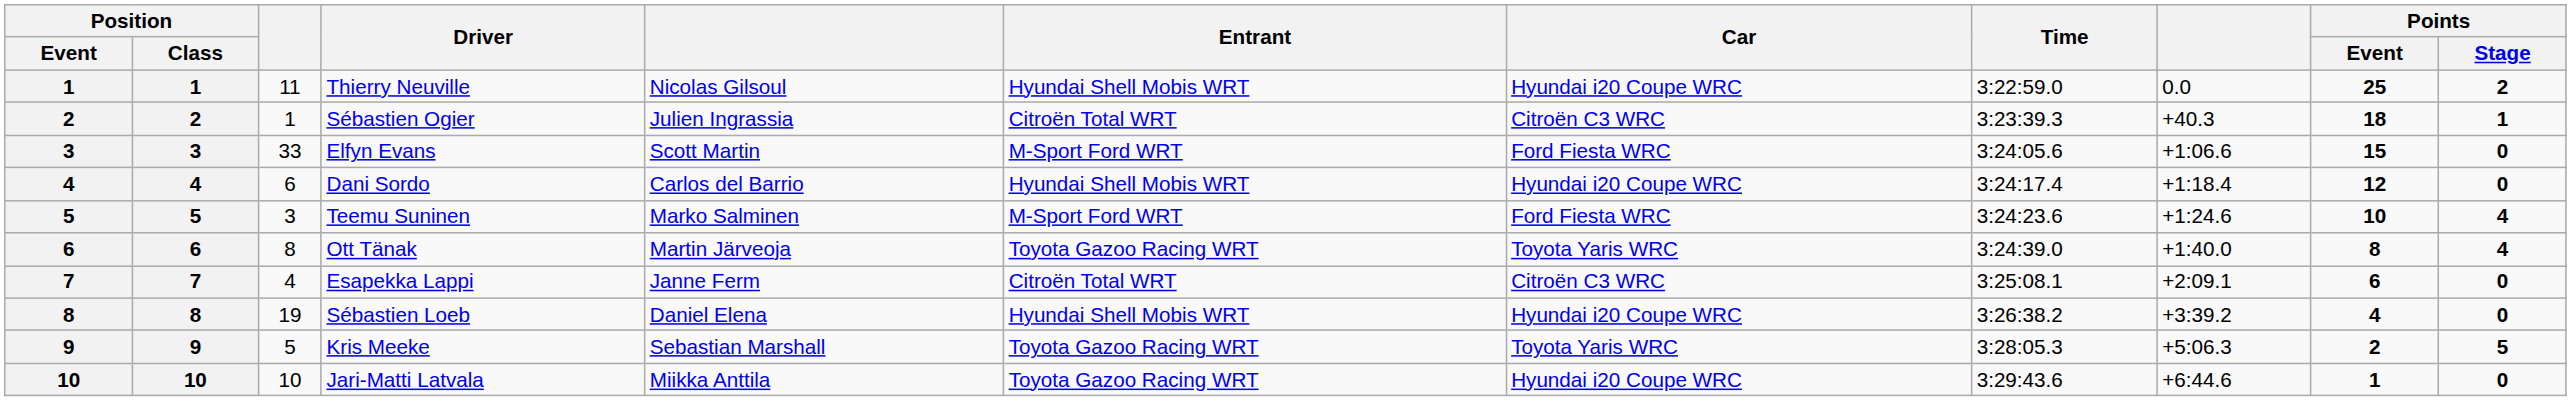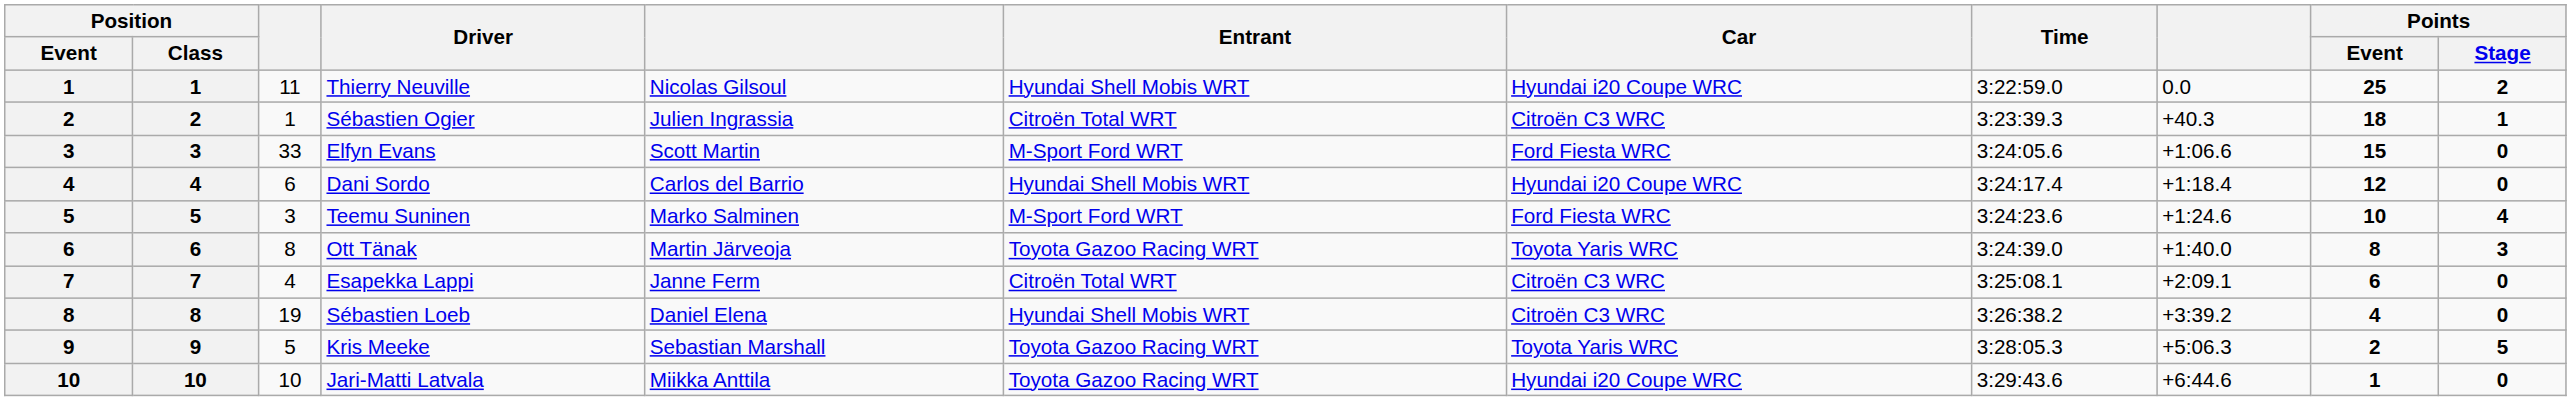 <table class="wikitable" width=85% style="font-size: 85%;">
 <tr>
 <th colspan="2">Position</th>
 <th rowspan="2"></th>
 <th rowspan="2">Driver</th>
 <th rowspan="2"></th>
 <th rowspan="2">Entrant</th>
 <th rowspan="2">Car</th>
 <th rowspan="2">Time</th>
 <th rowspan="2"></th>
 <th colspan="2">Points</th>
 </tr>
 <tr>
 <th>Event</th>
 <th>Class</th>
 <th>Event</th>
 <th><a href='#'>Stage</a></th>
 </tr>
 <tr>
 <th>1</th>
 <th>1</th>
 <td align="center">11</td>
 <td><a href='#'>Thierry Neuville</a></td>
 <td><a href='#'>Nicolas Gilsoul</a></td>
 <td><a href='#'>Hyundai Shell Mobis WRT</a></td>
 <td nowrap><a href='#'>Hyundai i20 Coupe WRC</a></td>
 <td>3:22:59.0</td>
 <td>0.0</td>
 <td align="center"><strong>25</strong></td>
 <td align="center"><strong>2</strong></td>
 </tr>
 <tr>
 <th>2</th>
 <th>2</th>
 <td align="center">1</td>
 <td><a href='#'>Sébastien Ogier</a></td>
 <td><a href='#'>Julien Ingrassia</a></td>
 <td><a href='#'>Citroën Total WRT</a></td>
 <td><a href='#'>Citroën C3 WRC</a></td>
 <td>3:23:39.3</td>
 <td>+40.3</td>
 <td align="center"><strong>18</strong></td>
 <td align="center"><strong>1</strong></td>
 </tr>
 <tr>
 <th>3</th>
 <th>3</th>
 <td align="center">33</td>
 <td><a href='#'>Elfyn Evans</a></td>
 <td><a href='#'>Scott Martin</a></td>
 <td><a href='#'>M-Sport Ford WRT</a></td>
 <td><a href='#'>Ford Fiesta WRC</a></td>
 <td>3:24:05.6</td>
 <td>+1:06.6</td>
 <td align="center"><strong>15</strong></td>
 <td align="center"><strong>0</strong></td>
 </tr>
 <tr>
 <th>4</th>
 <th>4</th>
 <td align="center">6</td>
 <td><a href='#'>Dani Sordo</a></td>
 <td><a href='#'>Carlos del Barrio</a></td>
 <td><a href='#'>Hyundai Shell Mobis WRT</a></td>
 <td><a href='#'>Hyundai i20 Coupe WRC</a></td>
 <td>3:24:17.4</td>
 <td>+1:18.4</td>
 <td align="center"><strong>12</strong></td>
 <td align="center"><strong>0</strong></td>
 </tr>
 <tr>
 <th>5</th>
 <th>5</th>
 <td align="center">3</td>
 <td><a href='#'>Teemu Suninen</a></td>
 <td><a href='#'>Marko Salminen</a></td>
 <td><a href='#'>M-Sport Ford WRT</a></td>
 <td><a href='#'>Ford Fiesta WRC</a></td>
 <td>3:24:23.6</td>
 <td>+1:24.6</td>
 <td align="center"><strong>10</strong></td>
 <td align="center"><strong>4</strong></td>
 </tr>
 <tr>
 <th>6</th>
 <th>6</th>
 <td align="center">8</td>
 <td><a href='#'>Ott Tänak</a></td>
 <td><a href='#'>Martin Järveoja</a></td>
 <td nowrap><a href='#'>Toyota Gazoo Racing WRT</a></td>
 <td><a href='#'>Toyota Yaris WRC</a></td>
 <td>3:24:39.0</td>
 <td>+1:40.0</td>
 <td align="center"><strong>8</strong></td>
-<td align="center"><strong>4</strong></td>
+<td align="center"><strong>3</strong></td>
 </tr>
 <tr>
 <th>7</th>
 <th>7</th>
 <td align="center">4</td>
 <td nowrap><a href='#'>Esapekka Lappi</a></td>
 <td><a href='#'>Janne Ferm</a></td>
 <td><a href='#'>Citroën Total WRT</a></td>
 <td><a href='#'>Citroën C3 WRC</a></td>
 <td>3:25:08.1</td>
 <td>+2:09.1</td>
 <td align="center"><strong>6</strong></td>
 <td align="center"><strong>0</strong></td>
 </tr>
 <tr>
 <th>8</th>
 <th>8</th>
 <td align="center">19</td>
 <td><a href='#'>Sébastien Loeb</a></td>
 <td><a href='#'>Daniel Elena</a></td>
 <td><a href='#'>Hyundai Shell Mobis WRT</a></td>
-<td><a href='#'>Hyundai i20 Coupe WRC</a></td>
+<td><a href='#'>Citroën C3 WRC</a></td>
 <td>3:26:38.2</td>
 <td>+3:39.2</td>
 <td align="center"><strong>4</strong></td>
 <td align="center"><strong>0</strong></td>
 </tr>
 <tr>
 <th>9</th>
 <th>9</th>
 <td align="center">5</td>
 <td><a href='#'>Kris Meeke</a></td>
 <td nowrap><a href='#'>Sebastian Marshall</a></td>
 <td><a href='#'>Toyota Gazoo Racing WRT</a></td>
 <td><a href='#'>Toyota Yaris WRC</a></td>
 <td>3:28:05.3</td>
 <td>+5:06.3</td>
 <td align="center"><strong>2</strong></td>
 <td align="center"><strong>5</strong></td>
 </tr>
 <tr>
 <th>10</th>
 <th>10</th>
 <td align="center">10</td>
 <td><a href='#'>Jari-Matti Latvala</a></td>
 <td><a href='#'>Miikka Anttila</a></td>
 <td><a href='#'>Toyota Gazoo Racing WRT</a></td>
 <td><a href='#'>Hyundai i20 Coupe WRC</a></td>
 <td>3:29:43.6</td>
 <td>+6:44.6</td>
 <td align="center"><strong>1</strong></td>
 <td align="center"><strong>0</strong></td>
 </tr>
 </table>
